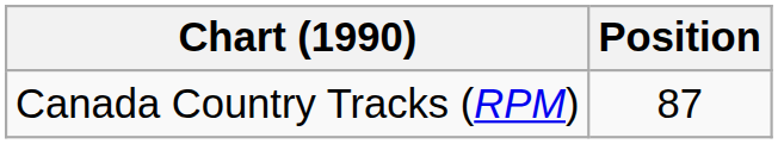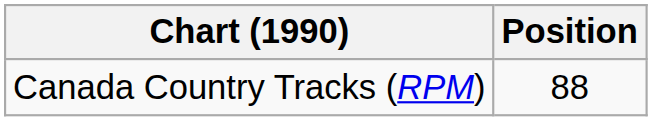 <table class="wikitable sortable">
 <tr>
 <th scope="col">Chart (1990)</th>
 <th scope="col">Position</th>
 </tr>
 <tr>
 <td>Canada Country Tracks (<em><a href='#'>RPM</a></em>)</td>
-<td align="center">87</td>
+<td align="center">88</td>
 </tr>
 </table>
